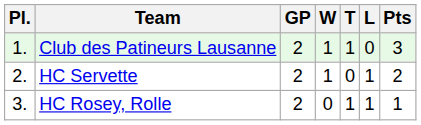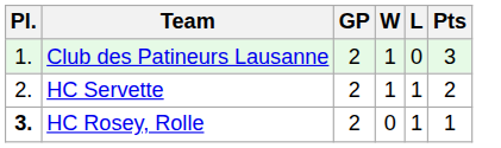 <table class="wikitable">
 <tr>
 <th>Pl.</th>
 <th>Team</th>
 <th>GP</th>
 <th>W</th>
-<th>T</th>
 <th>L</th>
 <th>Pts</th>
 </tr>
 <tr align="center " bgcolor="#e6fae6">
 <td>1.</td>
 <td align="left"><a href='#'>Club des Patineurs Lausanne</a></td>
 <td>2</td>
-<td>1</td>
 <td>1</td>
 <td>0</td>
 <td>3</td>
 </tr>
 <tr align="center "  bgcolor="#FFFFFF">
 <td>2.</td>
 <td align="left"><a href='#'>HC Servette</a></td>
 <td>2</td>
 <td>1</td>
-<td>0</td>
 <td>1</td>
 <td>2</td>
 </tr>
 <tr align="center " bgcolor="#FFFFFF">
-<td>3.</td>
+<td><strong>3.</strong></td>
 <td align="left"><a href='#'>HC Rosey, Rolle</a></td>
 <td>2</td>
 <td>0</td>
 <td>1</td>
 <td>1</td>
-<td>1</td>
 </tr>
 </table>
